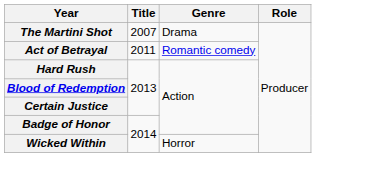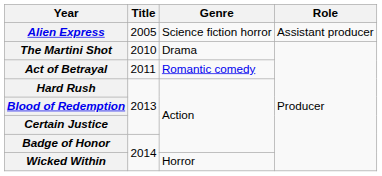 <table class="wikitable plainrowheaders sortable">
 <tr>
 <th scope="col">Year</th>
 <th scope="col">Title</th>
 <th scope="col">Genre</th>
 <th scope="col" class="unsortable">Role</th>
 </tr>
 <tr>
+<th scope="row"><em><a href='#'>Alien Express</a></em></th>
+<td>2005</td>
+<td>Science fiction horror</td>
+<td>Assistant producer</td>
+</tr>
+<tr>
 <th scope="row"><em>The Martini Shot</em></th>
-<td>2007</td>
+<td>2010</td>
 <td>Drama</td>
 <td rowspan="7">Producer</td>
 </tr>
 <tr>
 <th scope="row"><em>Act of Betrayal</em></th>
 <td>2011</td>
 <td><a href='#'>Romantic comedy</a></td>
 </tr>
 <tr>
 <th scope="row"><em>Hard Rush</em></th>
 <td rowspan="3">2013</td>
 <td rowspan="4">Action</td>
 </tr>
 <tr>
 <th scope="row"><em><a href='#'>Blood of Redemption</a></em></th>
 </tr>
 <tr>
 <th scope="row"><em>Certain Justice</em></th>
 </tr>
 <tr>
 <th scope="row"><em>Badge of Honor</em></th>
 <td rowspan="2">2014</td>
 </tr>
 <tr>
 <th scope="row"><em>Wicked Within</em></th>
 <td>Horror</td>
 </tr>
 </table>
